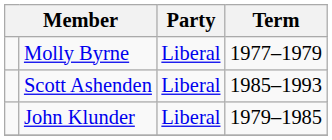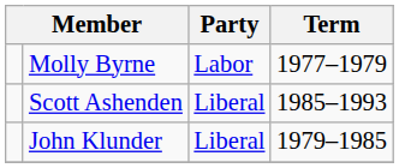 <table class="wikitable">
 <tr>
 <th colspan="2">Member</th>
 <th>Party</th>
 <th>Term</th>
 </tr>
 <tr>
 <td> </td>
 <td><a href='#'>Molly Byrne</a></td>
-<td><a href='#'>Liberal</a></td>
+<td><a href='#'>Labor</a></td>
 <td>1977–1979</td>
 </tr>
 <tr>
 <td> </td>
 <td><a href='#'>Scott Ashenden</a></td>
 <td><a href='#'>Liberal</a></td>
 <td>1985–1993</td>
 </tr>
 <tr>
 <td> </td>
 <td><a href='#'>John Klunder</a></td>
 <td><a href='#'>Liberal</a></td>
 <td>1979–1985</td>
 </tr>
 <tr>
 </tr>
 </table>
